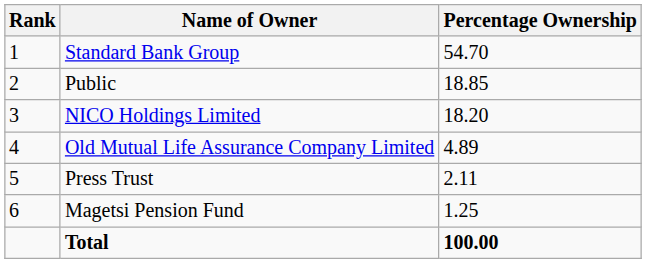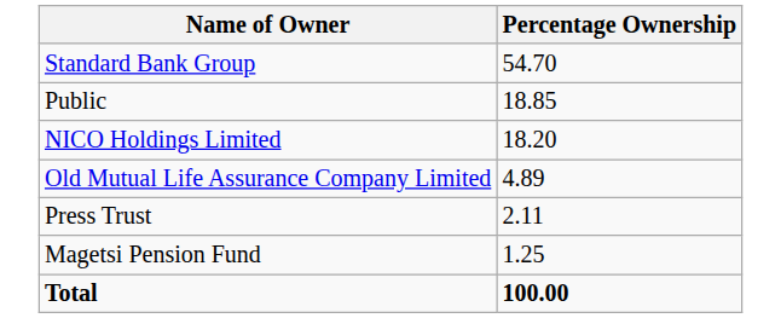 <table class="wikitable sortable" style="margin-left:auto;margin-right:auto">
 <tr>
-<th style="width:2em;">Rank</th>
 <th>Name of Owner</th>
 <th>Percentage Ownership</th>
 </tr>
 <tr>
-<td>1</td>
 <td><a href='#'>Standard Bank Group</a></td>
 <td>54.70</td>
 </tr>
 <tr>
-<td>2</td>
 <td>Public</td>
 <td>18.85</td>
 </tr>
 <tr>
-<td>3</td>
 <td><a href='#'>NICO Holdings Limited</a></td>
 <td>18.20</td>
 </tr>
 <tr>
-<td>4</td>
 <td><a href='#'>Old Mutual Life Assurance Company Limited</a></td>
 <td>4.89</td>
 </tr>
 <tr>
-<td>5</td>
 <td>Press Trust</td>
 <td>2.11</td>
 </tr>
 <tr>
-<td>6</td>
 <td>Magetsi Pension Fund</td>
 <td>1.25</td>
 </tr>
 <tr>
-<td></td>
 <td><strong>Total</strong></td>
 <td><strong>100.00</strong></td>
 </tr>
 </table>
